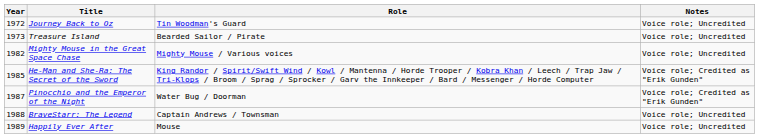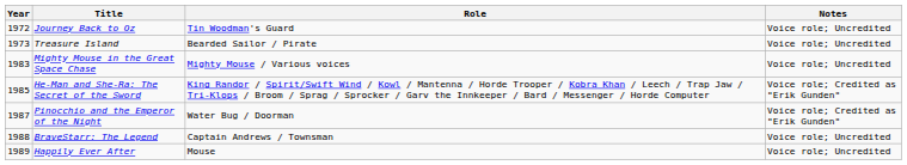 <table class="wikitable">
 <tr>
 <th>Year</th>
 <th>Title</th>
 <th>Role</th>
 <th>Notes</th>
 </tr>
 <tr>
 <td>1972</td>
 <td><em><a href='#'>Journey Back to Oz</a></em></td>
 <td><a href='#'>Tin Woodman</a>'s Guard</td>
 <td>Voice role; Uncredited</td>
 </tr>
 <tr>
 <td>1973</td>
 <td><em>Treasure Island</em></td>
 <td>Bearded Sailor / Pirate</td>
 <td>Voice role; Uncredited</td>
 </tr>
 <tr>
-<td>1982</td>
+<td>1983</td>
 <td><em><a href='#'>Mighty Mouse in the Great Space Chase</a></em></td>
 <td><a href='#'>Mighty Mouse</a> / Various voices</td>
 <td>Voice role; Uncredited</td>
 </tr>
 <tr>
 <td>1985</td>
 <td><em><a href='#'>He-Man and She-Ra: The Secret of the Sword</a></em></td>
 <td><a href='#'>King Randor</a> / <a href='#'>Spirit/Swift Wind</a> / <a href='#'>Kowl</a> / Mantenna / Horde Trooper / <a href='#'>Kobra Khan</a> / Leech / Trap Jaw / <a href='#'>Tri-Klops</a> / Broom / Sprag / Sprocker / Garv the Innkeeper / Bard / Messenger / Horde Computer</td>
 <td>Voice role; Credited as "Erik Gunden"</td>
 </tr>
 <tr>
 <td>1987</td>
 <td><em><a href='#'>Pinocchio and the Emperor of the Night</a></em></td>
 <td>Water Bug / Doorman</td>
 <td>Voice role; Credited as "Erik Gunden"</td>
 </tr>
 <tr>
 <td>1988</td>
 <td><em><a href='#'>BraveStarr: The Legend</a></em></td>
 <td>Captain Andrews / Townsman</td>
 <td>Voice role; Uncredited</td>
 </tr>
 <tr>
 <td>1989</td>
 <td><em><a href='#'>Happily Ever After</a></em></td>
 <td>Mouse</td>
 <td>Voice role; Uncredited</td>
 </tr>
 </table>
